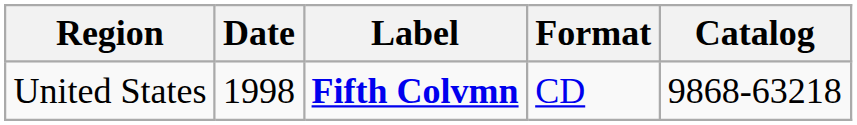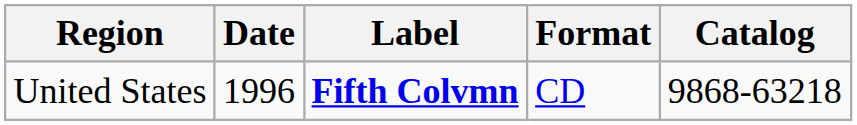 <table class="wikitable">
 <tr>
 <th>Region</th>
 <th>Date</th>
 <th>Label</th>
 <th>Format</th>
 <th>Catalog</th>
 </tr>
 <tr>
 <td>United States</td>
-<td>1998</td>
+<td>1996</td>
 <td><strong><a href='#'>Fifth Colvmn</a></strong></td>
 <td><a href='#'>CD</a></td>
 <td>9868-63218</td>
 </tr>
 </table>
